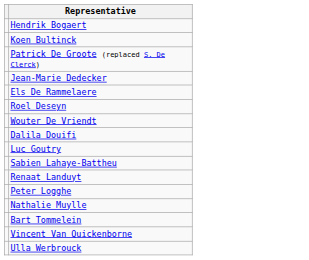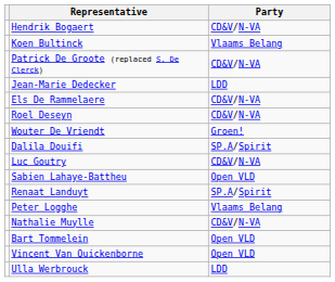 <table class="sortable wikitable" style="text-align:left; font-size:90%">
 <tr>
 <th></th>
 <th width="250">Representative</th>
+<th width="150">Party</th>
 </tr>
 <tr>
 <td></td>
 <td align=left><a href='#'>Hendrik Bogaert</a></td>
+<td><a href='#'>CD&V</a>/<a href='#'>N-VA</a></td>
 </tr>
 <tr>
 <td></td>
 <td align=left><a href='#'>Koen Bultinck</a></td>
+<td><a href='#'>Vlaams Belang</a></td>
 </tr>
 <tr>
 <td></td>
 <td align=left><a href='#'>Patrick De Groote</a> <small>(replaced <a href='#'>S. De Clerck</a>)</small></td>
+<td><a href='#'>CD&V</a>/<a href='#'>N-VA</a></td>
 </tr>
 <tr>
 <td></td>
 <td align=left><a href='#'>Jean-Marie Dedecker</a></td>
+<td><a href='#'>LDD</a></td>
 </tr>
 <tr>
 <td></td>
 <td align=left><a href='#'>Els De Rammelaere</a></td>
+<td><a href='#'>CD&V</a>/<a href='#'>N-VA</a></td>
 </tr>
 <tr>
 <td></td>
 <td align=left><a href='#'>Roel Deseyn</a></td>
+<td><a href='#'>CD&V</a>/<a href='#'>N-VA</a></td>
 </tr>
 <tr>
 <td></td>
 <td align=left><a href='#'>Wouter De Vriendt</a></td>
+<td><a href='#'>Groen!</a></td>
 </tr>
 <tr>
 <td></td>
 <td align=left><a href='#'>Dalila Douifi</a></td>
+<td><a href='#'>SP.A</a>/<a href='#'>Spirit</a></td>
 </tr>
 <tr>
 <td></td>
 <td align=left><a href='#'>Luc Goutry</a></td>
+<td><a href='#'>CD&V</a>/<a href='#'>N-VA</a></td>
 </tr>
 <tr>
 <td></td>
 <td align=left><a href='#'>Sabien Lahaye-Battheu</a></td>
+<td><a href='#'>Open VLD</a></td>
 </tr>
 <tr>
 <td></td>
 <td align=left><a href='#'>Renaat Landuyt</a></td>
+<td><a href='#'>SP.A</a>/<a href='#'>Spirit</a></td>
 </tr>
 <tr>
 <td></td>
 <td align=left><a href='#'>Peter Logghe</a></td>
+<td><a href='#'>Vlaams Belang</a></td>
 </tr>
 <tr>
 <td></td>
 <td align=left><a href='#'>Nathalie Muylle</a></td>
+<td><a href='#'>CD&V</a>/<a href='#'>N-VA</a></td>
 </tr>
 <tr>
 <td></td>
 <td align=left><a href='#'>Bart Tommelein</a></td>
+<td><a href='#'>Open VLD</a></td>
 </tr>
 <tr>
 <td></td>
 <td align=left><a href='#'>Vincent Van Quickenborne</a></td>
+<td><a href='#'>Open VLD</a></td>
 </tr>
 <tr>
 <td></td>
 <td align=left><a href='#'>Ulla Werbrouck</a></td>
+<td><a href='#'>LDD</a></td>
 </tr>
 </table>
